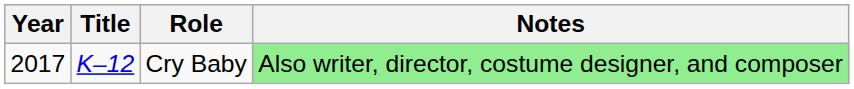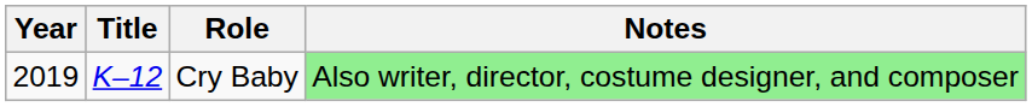 <table class="wikitable">
 <tr>
 <th>Year</th>
 <th>Title</th>
 <th>Role</th>
 <th>Notes</th>
 </tr>
 <tr>
-<td>2017</td>
+<td>2019</td>
 <td><em><a href='#'>K–12</a></em></td>
 <td>Cry Baby</td>
 <td style="background: lightgreen;">Also writer, director, costume designer, and composer</td>
 </tr>
 </table>
